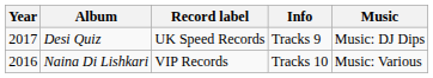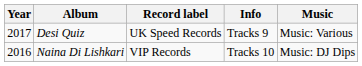 <table class=wikitable>
 <tr>
 <th>Year</th>
 <th>Album</th>
 <th>Record label</th>
 <th>Info</th>
 <th>Music</th>
 </tr>
 <tr>
 <td>2017</td>
 <td><em>Desi Quiz</em></td>
 <td>UK Speed Records</td>
 <td>Tracks 9</td>
-<td>Music: DJ Dips</td>
+<td>Music: Various</td>
 </tr>
 <tr>
 <td>2016</td>
 <td><em>Naina Di Lishkari</em></td>
 <td>VIP Records</td>
 <td>Tracks 10</td>
-<td>Music: Various</td>
+<td>Music: DJ Dips</td>
 </tr>
 </table>
